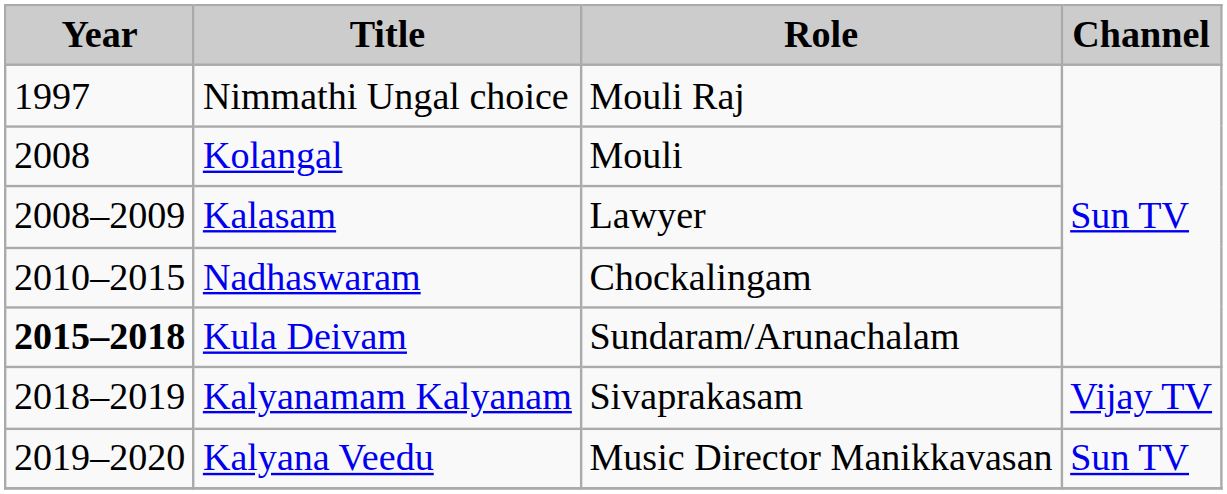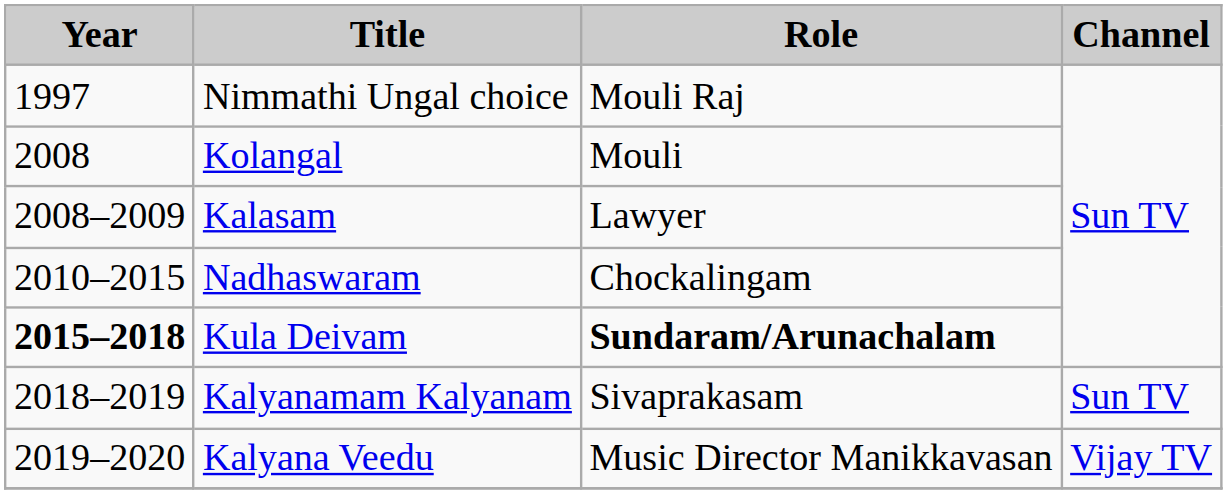 <table class="wikitable">
 <tr>
 <th style="background:#ccc;">Year</th>
 <th style="background:#ccc;">Title</th>
 <th style="background:#ccc;">Role</th>
 <th style="background:#ccc;">Channel</th>
 </tr>
 <tr>
 <td>1997</td>
 <td>Nimmathi Ungal choice</td>
 <td>Mouli Raj</td>
 <td rowspan=5><a href='#'>Sun TV</a></td>
 </tr>
 <tr>
 <td>2008</td>
 <td><a href='#'>Kolangal</a></td>
 <td>Mouli</td>
 </tr>
 <tr>
 <td>2008–2009</td>
 <td><a href='#'>Kalasam</a></td>
 <td>Lawyer</td>
 </tr>
 <tr>
 <td>2010–2015</td>
 <td><a href='#'>Nadhaswaram</a></td>
 <td>Chockalingam</td>
 </tr>
 <tr>
 <td><strong>2015–2018</strong></td>
 <td><a href='#'>Kula Deivam</a></td>
-<td>Sundaram/Arunachalam</td>
+<td><strong>Sundaram/Arunachalam</strong></td>
 </tr>
 <tr>
 <td>2018–2019</td>
 <td><a href='#'>Kalyanamam Kalyanam</a></td>
 <td>Sivaprakasam</td>
-<td><a href='#'>Vijay TV</a></td>
+<td><a href='#'>Sun TV</a></td>
 </tr>
 <tr>
 <td>2019–2020</td>
 <td><a href='#'>Kalyana Veedu</a></td>
 <td>Music Director Manikkavasan</td>
-<td><a href='#'>Sun TV</a></td>
+<td><a href='#'>Vijay TV</a></td>
 </tr>
 <tr>
 </tr>
 </table>
